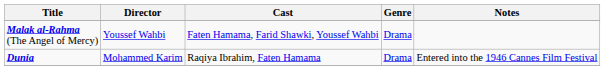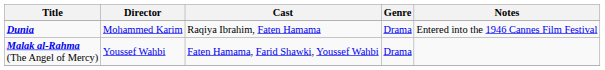 <table class="wikitable">
 <tr>
 <th>Title</th>
 <th>Director</th>
 <th>Cast</th>
 <th>Genre</th>
 <th>Notes</th>
 </tr>
 <tr>
 </tr>
 <tr>
+<td><strong><em><a href='#'>Dunia</a></em></strong></td>
+<td><a href='#'>Mohammed Karim</a></td>
+<td>Raqiya Ibrahim, <a href='#'>Faten Hamama</a></td>
+<td><a href='#'>Drama</a></td>
+<td>Entered into the <a href='#'>1946 Cannes Film Festival</a></td>
+</tr>
+<tr>
 <td><strong><em><a href='#'>Malak al-Rahma</a></em></strong><br>(The Angel of Mercy)</td>
 <td><a href='#'>Youssef Wahbi</a></td>
 <td><a href='#'>Faten Hamama</a>, <a href='#'>Farid Shawki</a>, <a href='#'>Youssef Wahbi</a></td>
 <td><a href='#'>Drama</a></td>
 <td></td>
 </tr>
 <tr>
-<td><strong><em><a href='#'>Dunia</a></em></strong></td>
-<td><a href='#'>Mohammed Karim</a></td>
-<td>Raqiya Ibrahim, <a href='#'>Faten Hamama</a></td>
-<td><a href='#'>Drama</a></td>
-<td>Entered into the <a href='#'>1946 Cannes Film Festival</a></td>
-</tr>
-<tr>
 </tr>
 </table>
